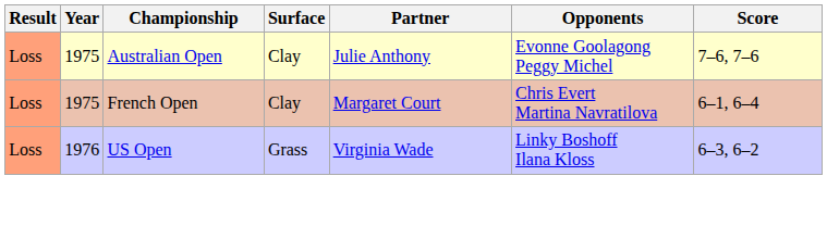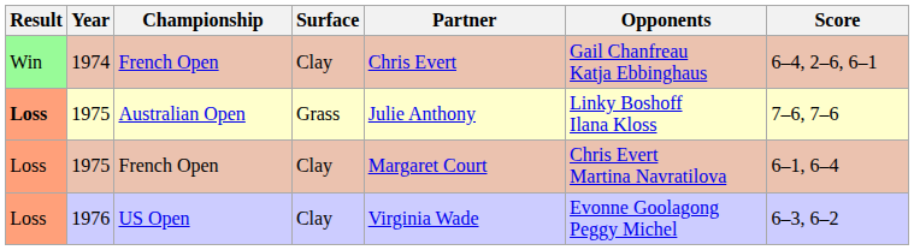 <table class="sortable wikitable">
 <tr>
 <th style="width:40px">Result</th>
 <th style="width:30px">Year</th>
 <th style="width:140px">Championship</th>
 <th style="width:50px">Surface</th>
 <th style="width:160px">Partner</th>
 <th style="width:160px">Opponents</th>
 <th style="width:110px" class="unsortable">Score</th>
 </tr>
+<tr style="background:#ebc2af;">
+<td style="background:#98fb98;">Win</td>
+<td>1974</td>
+<td><a href='#'>French Open</a></td>
+<td>Clay</td>
+<td> <a href='#'>Chris Evert</a></td>
+<td> <a href='#'>Gail Chanfreau</a><br> <a href='#'>Katja Ebbinghaus</a></td>
+<td>6–4, 2–6, 6–1</td>
+</tr>
 <tr style="background:#ffc;">
-<td style="background:#ffa07a;">Loss</td>
+<td style="background:#ffa07a;"><strong>Loss</strong></td>
 <td>1975</td>
 <td><a href='#'>Australian Open</a></td>
-<td>Clay</td>
+<td>Grass</td>
 <td> <a href='#'>Julie Anthony</a></td>
-<td> <a href='#'>Evonne Goolagong</a><br> <a href='#'>Peggy Michel</a></td>
+<td> <a href='#'>Linky Boshoff</a> <br>  <a href='#'>Ilana Kloss</a></td>
 <td>7–6, 7–6</td>
 </tr>
 <tr style="background:#ebc2af;">
 <td style="background:#ffa07a;">Loss</td>
 <td>1975</td>
 <td>French Open</td>
 <td>Clay</td>
 <td> <a href='#'>Margaret Court</a></td>
 <td> <a href='#'>Chris Evert</a><br> <a href='#'>Martina Navratilova</a></td>
 <td>6–1, 6–4</td>
 </tr>
 <tr style="background:#ccf;">
 <td style="background:#ffa07a;">Loss</td>
 <td>1976</td>
 <td><a href='#'>US Open</a></td>
-<td>Grass</td>
+<td>Clay</td>
 <td> <a href='#'>Virginia Wade</a></td>
-<td> <a href='#'>Linky Boshoff</a> <br>  <a href='#'>Ilana Kloss</a></td>
+<td> <a href='#'>Evonne Goolagong</a><br> <a href='#'>Peggy Michel</a></td>
 <td>6–3, 6–2</td>
 </tr>
 </table>
